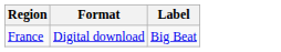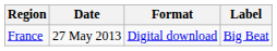 <table class=wikitable>
 <tr>
 <th>Region</th>
+<th>Date</th>
 <th>Format</th>
 <th>Label</th>
 </tr>
 <tr>
 <td><a href='#'>France</a></td>
+<td>27 May 2013</td>
 <td><a href='#'>Digital download</a></td>
 <td><a href='#'>Big Beat</a></td>
 </tr>
 </table>
